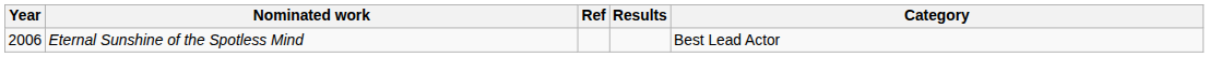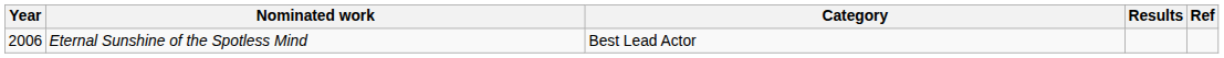 <table class="wikitable">
 <tr>
 <th scope="col" style="width:1em;">Year</th>
 <th scope="col" style="width:35em;">Nominated work</th>
+<th scope="col" style="width:35em;">Category</th>
+<th scope="col" style="width:1em;">Results</th>
 <th scope="col" style="width:1em;">Ref</th>
-<th scope="col" style="width:1em;">Results</th>
-<th scope="col" style="width:35em;">Category</th>
 </tr>
 <tr>
 <td>2006</td>
 <td><em>Eternal Sunshine of the Spotless Mind</em></td>
+<td>Best Lead Actor</td>
 <td></td>
 <td></td>
-<td>Best Lead Actor</td>
 </tr>
 </table>
